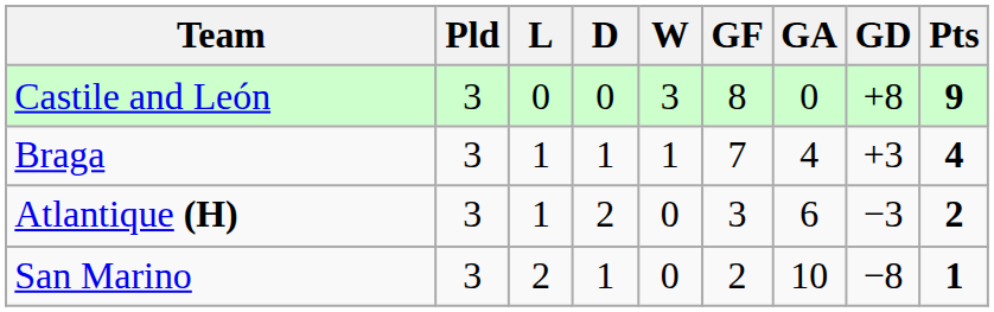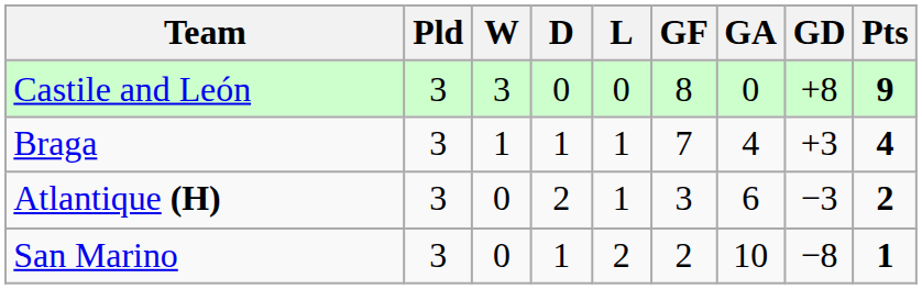 <table class="wikitable" style="text-align:center;">
 <tr>
 <th width=175>Team</th>
 <th width=20 abbr="Played">Pld</th>
+<th width=20 abbr="Won">W</th>
+<th width=20 abbr="Drawn">D</th>
 <th width=20 abbr="Lost">L</th>
-<th width=20 abbr="Drawn">D</th>
-<th width=20 abbr="Won">W</th>
 <th width=20 abbr="Goals for">GF</th>
 <th width=20 abbr="Goals against">GA</th>
 <th width=20 abbr="Goal difference">GD</th>
 <th width=20 abbr="Points">Pts</th>
 </tr>
 <tr bgcolor=#ccffcc>
 <td align=left> <a href='#'>Castile and León</a></td>
 <td>3</td>
+<td>3</td>
 <td>0</td>
 <td>0</td>
-<td>3</td>
 <td>8</td>
 <td>0</td>
 <td>+8</td>
 <td><strong>9</strong></td>
 </tr>
 <tr>
 <td align=left> <a href='#'>Braga</a></td>
 <td>3</td>
 <td>1</td>
 <td>1</td>
 <td>1</td>
 <td>7</td>
 <td>4</td>
 <td>+3</td>
 <td><strong>4</strong></td>
 </tr>
 <tr>
 <td align=left> <a href='#'>Atlantique</a> <strong>(H)</strong></td>
 <td>3</td>
+<td>0</td>
+<td>2</td>
 <td>1</td>
-<td>2</td>
-<td>0</td>
 <td>3</td>
 <td>6</td>
 <td>−3</td>
 <td><strong>2</strong></td>
 </tr>
 <tr>
 <td align=left> <a href='#'>San Marino</a></td>
 <td>3</td>
+<td>0</td>
+<td>1</td>
 <td>2</td>
-<td>1</td>
-<td>0</td>
 <td>2</td>
 <td>10</td>
 <td>−8</td>
 <td><strong>1</strong></td>
 </tr>
 </table>
